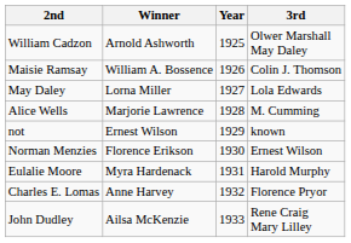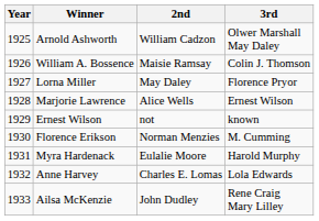 <table class="wikitable">
 <tr>
+<th>Year</th>
+<th>Winner</th>
 <th>2nd</th>
-<th>Winner</th>
-<th>Year</th>
 <th>3rd</th>
 </tr>
 <tr>
+<td>1925</td>
+<td>Arnold Ashworth</td>
 <td>William Cadzon</td>
-<td>Arnold Ashworth</td>
-<td>1925</td>
 <td>Olwer Marshall<br>May Daley</td>
 </tr>
 <tr>
+<td>1926</td>
+<td>William A. Bossence</td>
 <td>Maisie Ramsay</td>
-<td>William A. Bossence</td>
-<td>1926</td>
 <td>Colin J. Thomson</td>
 </tr>
 <tr>
+<td>1927</td>
+<td>Lorna Miller</td>
 <td>May Daley</td>
-<td>Lorna Miller</td>
-<td>1927</td>
+<td>Florence Pryor</td>
+</tr>
+<tr>
+<td>1928</td>
+<td>Marjorie Lawrence</td>
+<td>Alice Wells</td>
+<td>Ernest Wilson</td>
+</tr>
+<tr>
+<td>1929</td>
+<td>Ernest Wilson</td>
+<td>not</td>
+<td>known</td>
+</tr>
+<tr>
+<td>1930</td>
+<td>Florence Erikson</td>
+<td>Norman Menzies</td>
+<td>M. Cumming</td>
+</tr>
+<tr>
+<td>1931</td>
+<td>Myra Hardenack</td>
+<td>Eulalie Moore</td>
+<td>Harold Murphy</td>
+</tr>
+<tr>
+<td>1932</td>
+<td>Anne Harvey</td>
+<td>Charles E. Lomas</td>
 <td>Lola Edwards</td>
 </tr>
 <tr>
-<td>Alice Wells</td>
-<td>Marjorie Lawrence</td>
-<td>1928</td>
-<td>M. Cumming</td>
-</tr>
-<tr>
-<td>not</td>
-<td>Ernest Wilson</td>
-<td>1929</td>
-<td>known</td>
-</tr>
-<tr>
-<td>Norman Menzies</td>
-<td>Florence Erikson</td>
-<td>1930</td>
-<td>Ernest Wilson</td>
-</tr>
-<tr>
-<td>Eulalie Moore</td>
-<td>Myra Hardenack</td>
-<td>1931</td>
-<td>Harold Murphy</td>
-</tr>
-<tr>
-<td>Charles E. Lomas</td>
-<td>Anne Harvey</td>
-<td>1932</td>
-<td>Florence Pryor</td>
-</tr>
-<tr>
+<td>1933</td>
+<td>Ailsa McKenzie</td>
 <td>John Dudley</td>
-<td>Ailsa McKenzie</td>
-<td>1933</td>
 <td>Rene Craig<br>Mary Lilley</td>
 </tr>
 </table>
